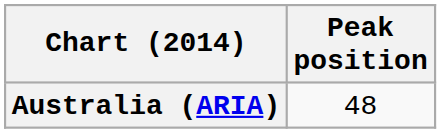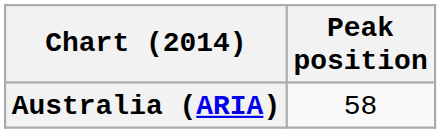 <table class="wikitable sortable plainrowheaders" style="text-align:center">
 <tr>
 <th>Chart (2014)</th>
 <th>Peak<br>position</th>
 </tr>
 <tr>
 <th scope="row">Australia (<a href='#'>ARIA</a>)</th>
-<td>48</td>
+<td>58</td>
 </tr>
 </table>
